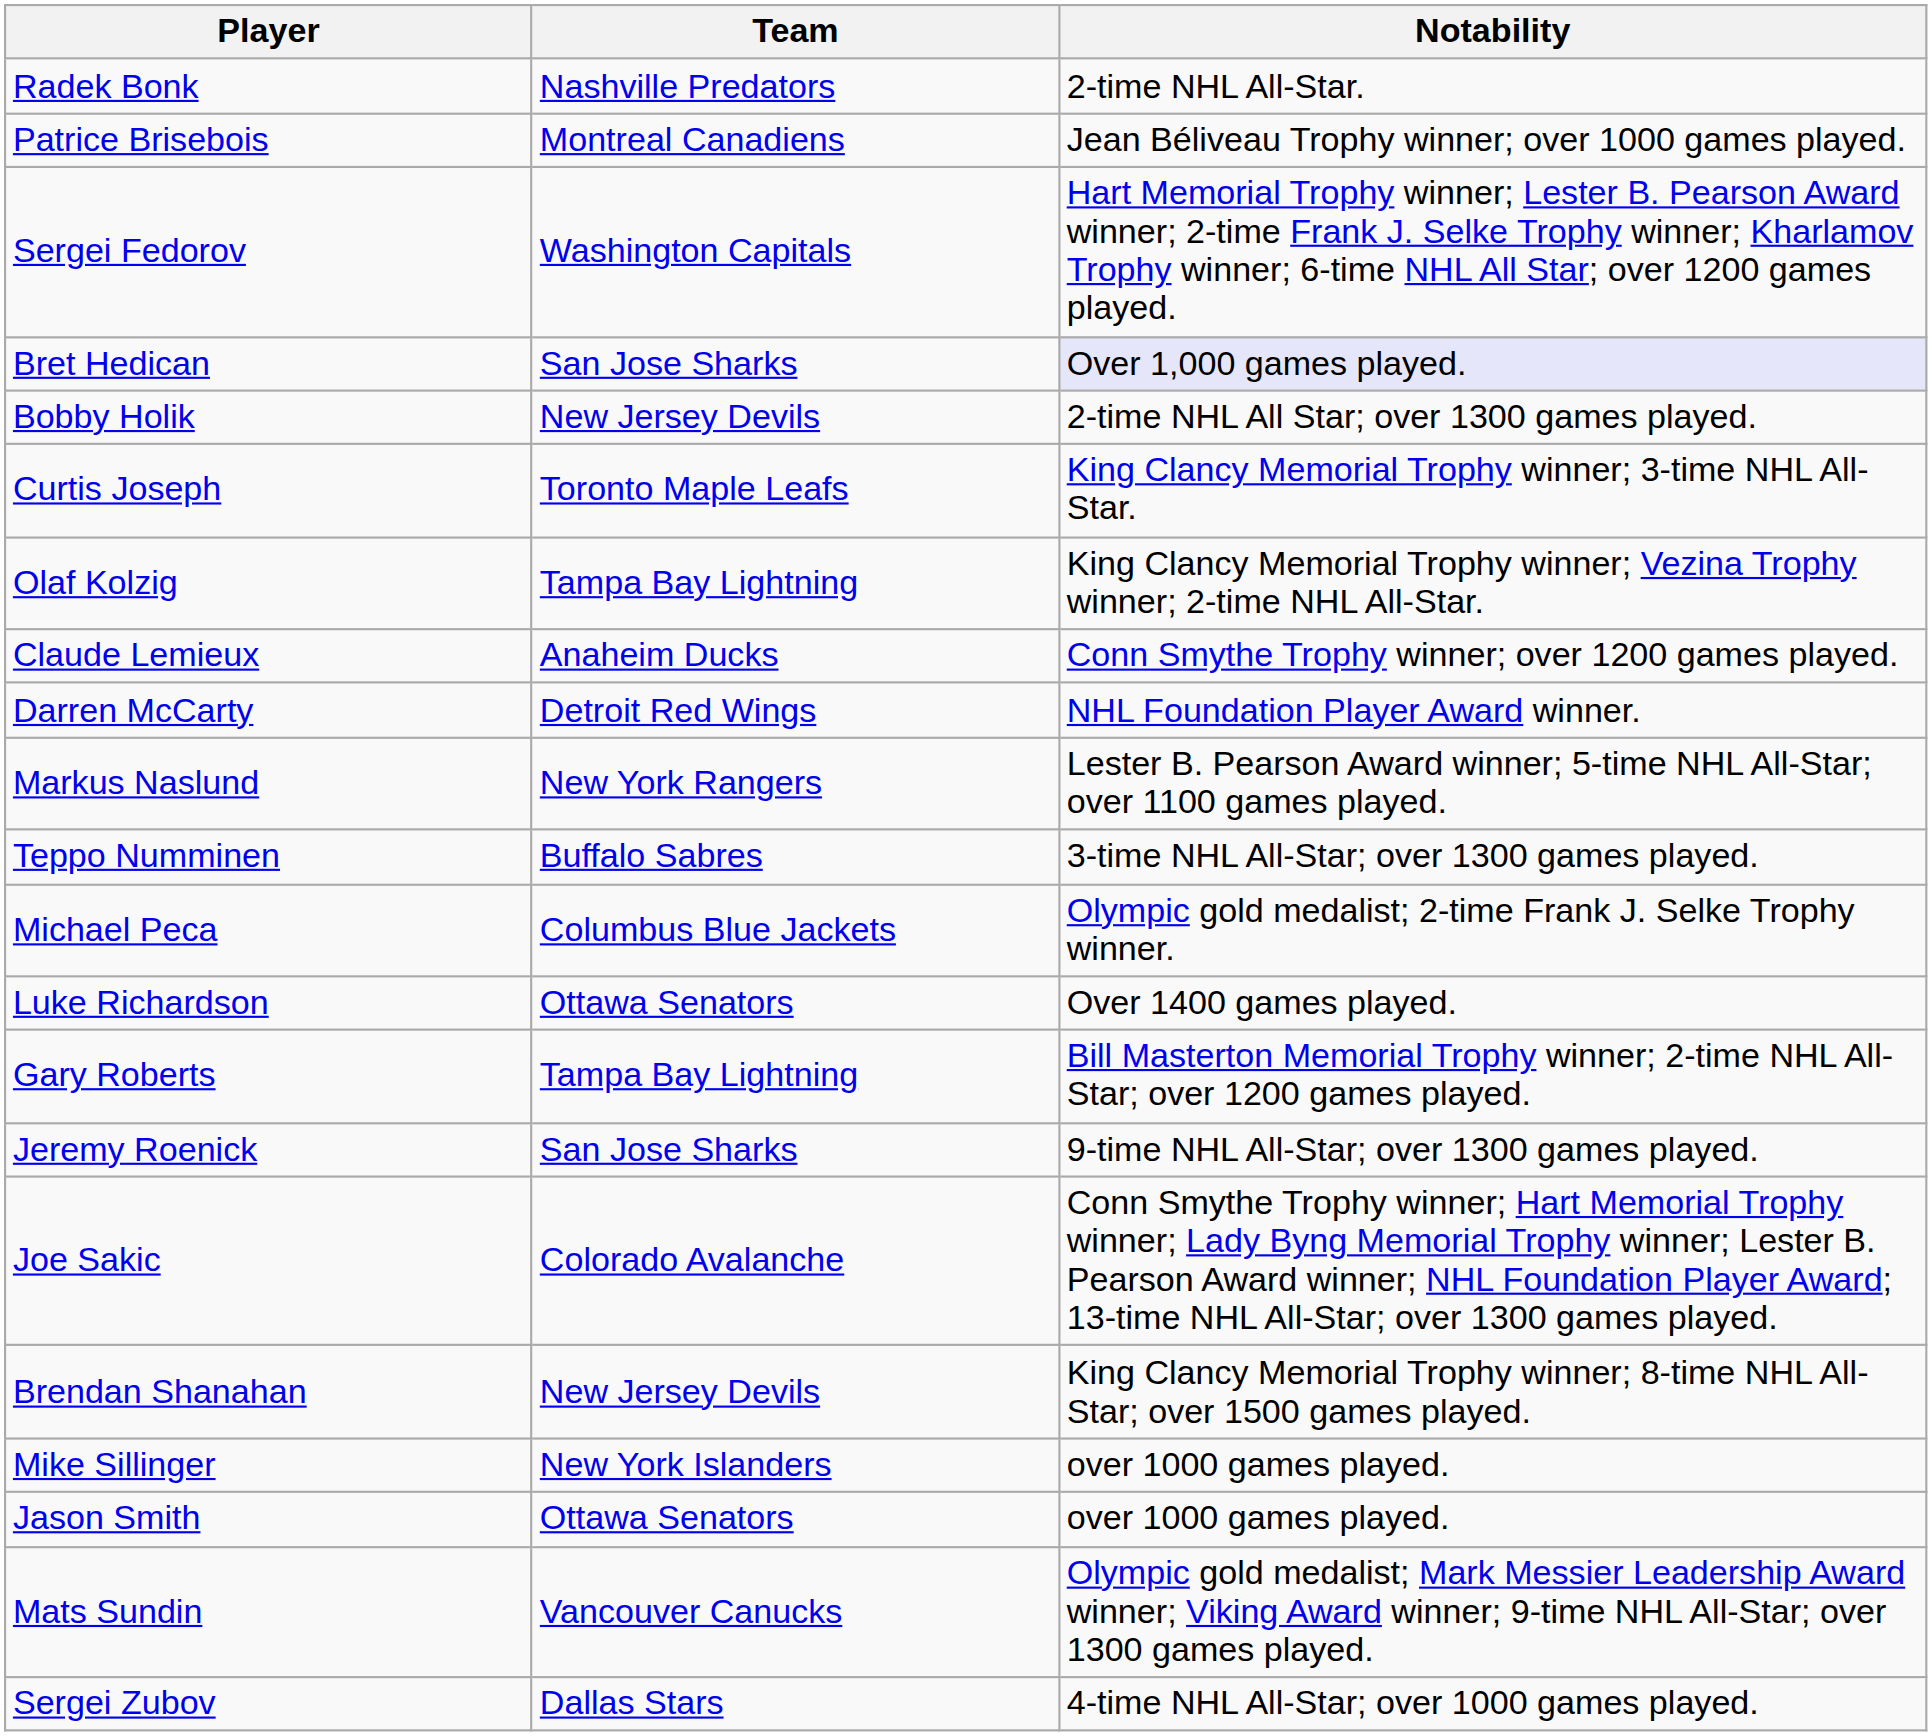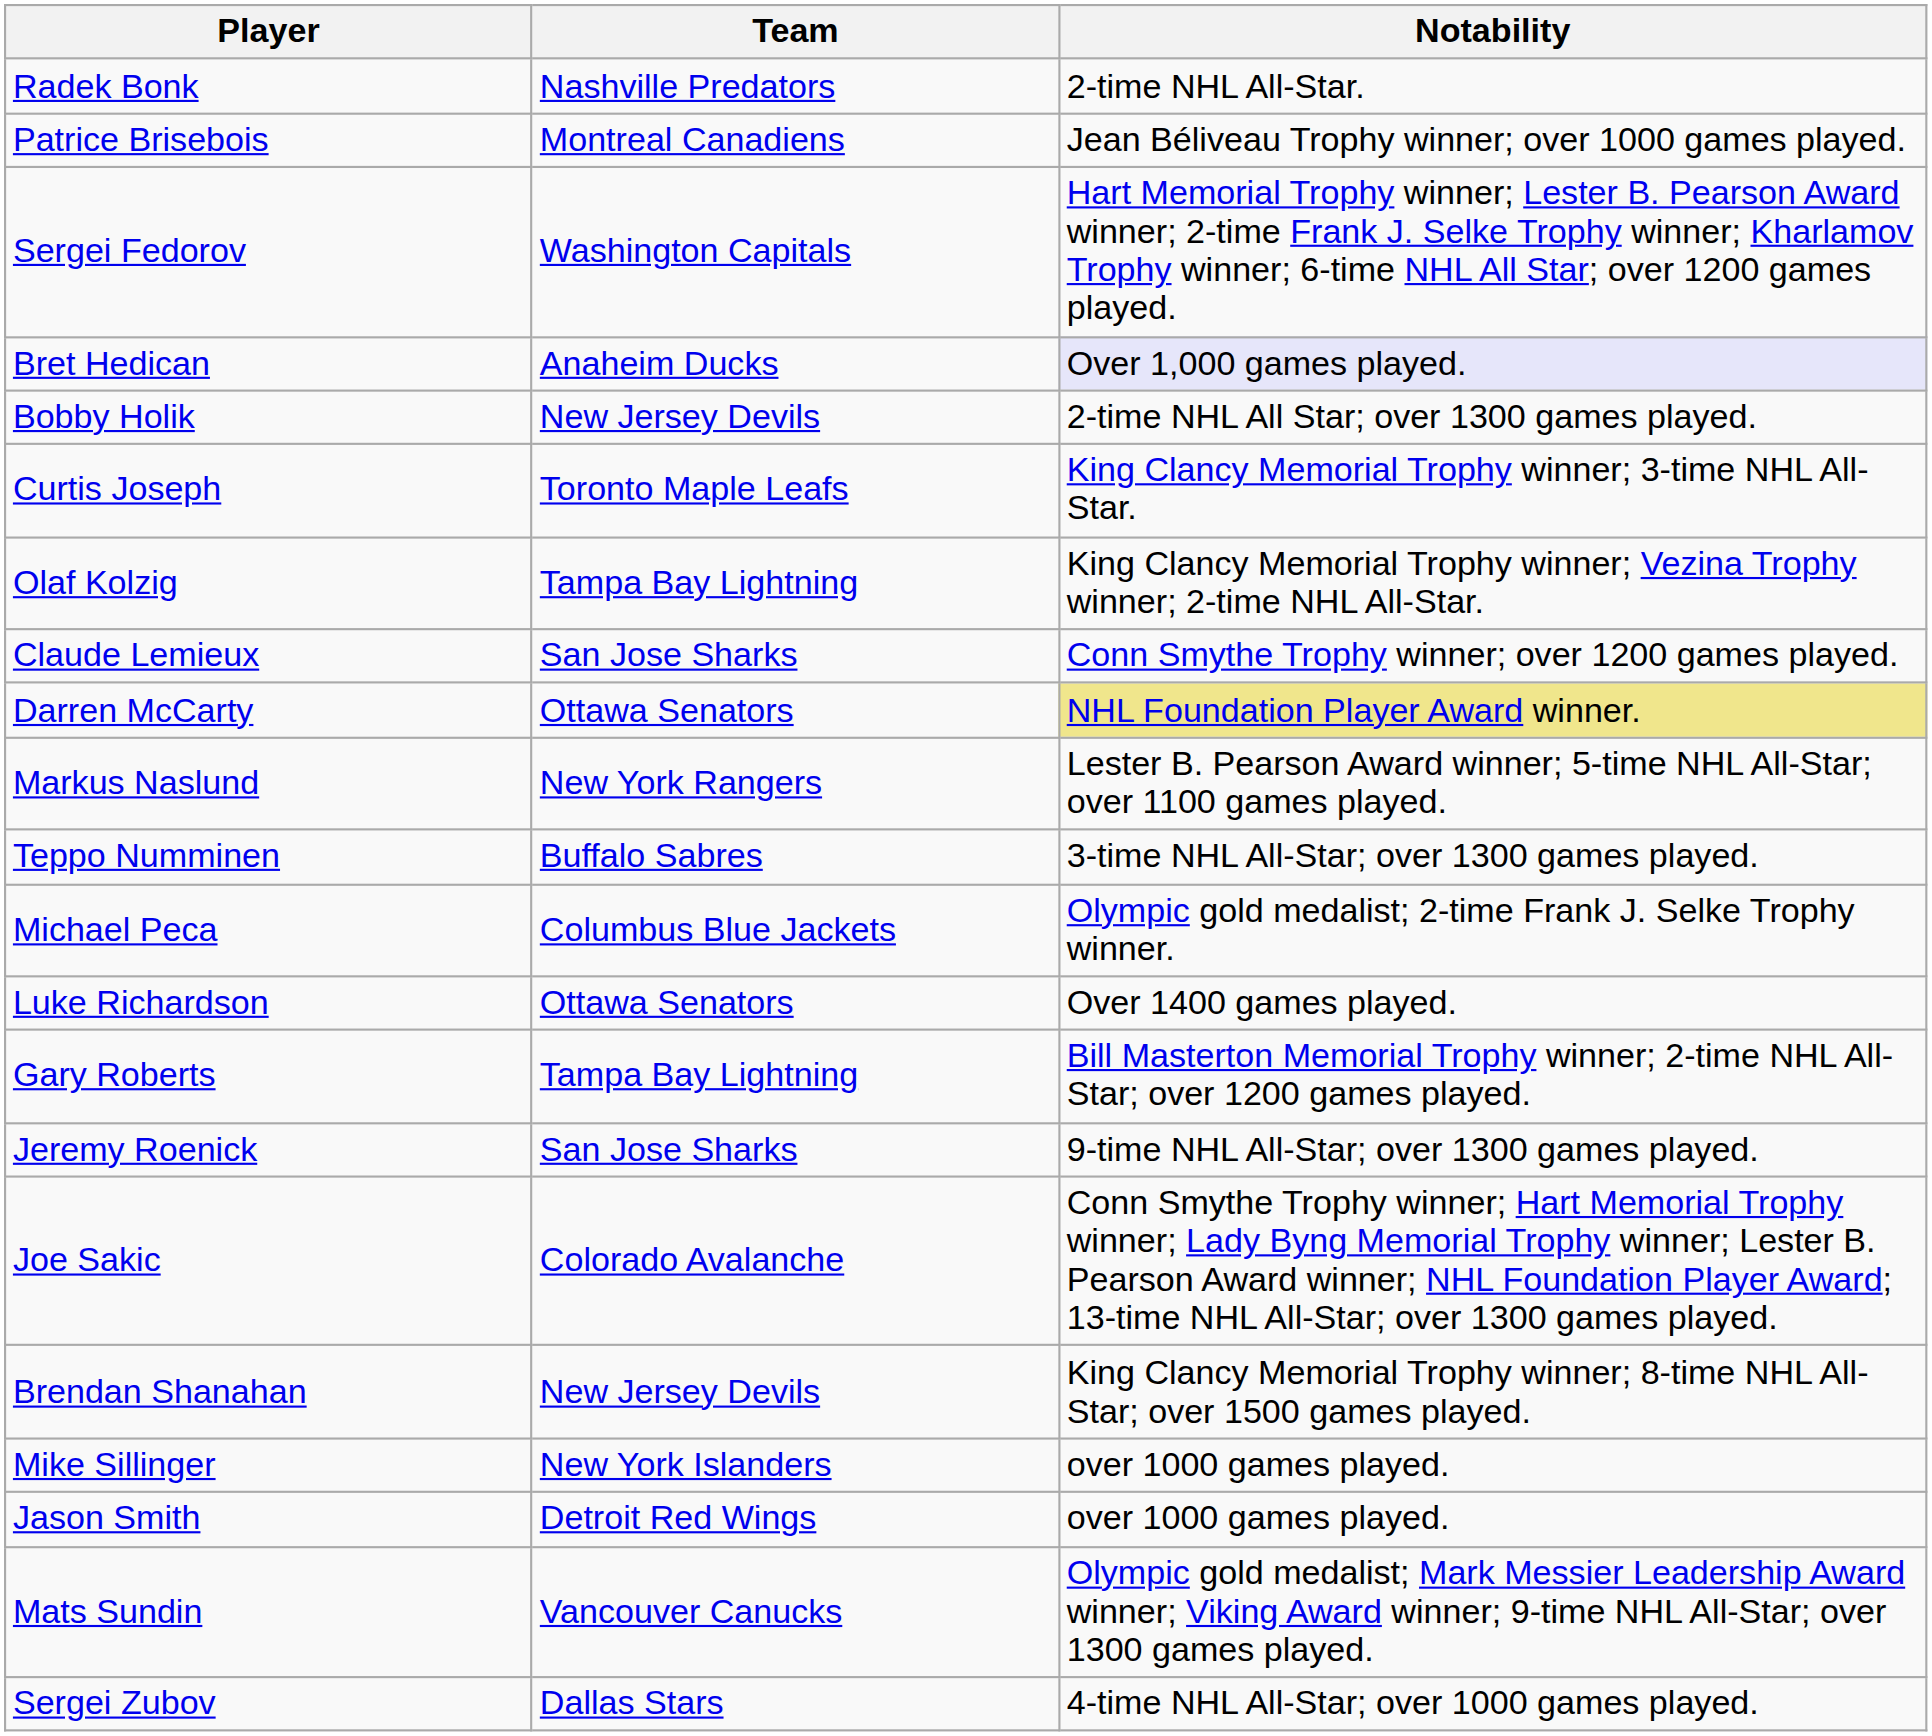 <table class="wikitable">
 <tr>
 <th style="width:15em">Player</th>
 <th style="width:15em">Team</th>
 <th style="width:25em">Notability</th>
 </tr>
 <tr>
 <td><a href='#'>Radek Bonk</a></td>
 <td><a href='#'>Nashville Predators</a></td>
 <td>2-time NHL All-Star.</td>
 </tr>
 <tr>
 <td><a href='#'>Patrice Brisebois</a></td>
 <td><a href='#'>Montreal Canadiens</a></td>
 <td>Jean Béliveau Trophy winner; over 1000 games played.</td>
 </tr>
 <tr>
 <td><a href='#'>Sergei Fedorov</a></td>
 <td><a href='#'>Washington Capitals</a></td>
 <td><a href='#'>Hart Memorial Trophy</a> winner; <a href='#'>Lester B. Pearson Award</a> winner; 2-time <a href='#'>Frank J. Selke Trophy</a> winner; <a href='#'>Kharlamov Trophy</a> winner; 6-time <a href='#'>NHL All Star</a>; over 1200 games played.</td>
 </tr>
 <tr>
 <td><a href='#'>Bret Hedican</a></td>
-<td><a href='#'>San Jose Sharks</a></td>
+<td><a href='#'>Anaheim Ducks</a></td>
 <td style="background: lavender;">Over 1,000 games played.</td>
 </tr>
 <tr>
 <td><a href='#'>Bobby Holik</a></td>
 <td><a href='#'>New Jersey Devils</a></td>
 <td>2-time NHL All Star; over 1300 games played.</td>
 </tr>
 <tr>
 <td><a href='#'>Curtis Joseph</a></td>
 <td><a href='#'>Toronto Maple Leafs</a></td>
 <td><a href='#'>King Clancy Memorial Trophy</a> winner; 3-time NHL All-Star.</td>
 </tr>
 <tr>
 <td><a href='#'>Olaf Kolzig</a></td>
 <td><a href='#'>Tampa Bay Lightning</a></td>
 <td>King Clancy Memorial Trophy winner; <a href='#'>Vezina Trophy</a> winner; 2-time NHL All-Star.</td>
 </tr>
 <tr>
 <td><a href='#'>Claude Lemieux</a></td>
-<td><a href='#'>Anaheim Ducks</a></td>
+<td><a href='#'>San Jose Sharks</a></td>
 <td><a href='#'>Conn Smythe Trophy</a> winner; over 1200 games played.</td>
 </tr>
 <tr>
 <td><a href='#'>Darren McCarty</a></td>
-<td><a href='#'>Detroit Red Wings</a></td>
-<td><a href='#'>NHL Foundation Player Award</a> winner.</td>
+<td><a href='#'>Ottawa Senators</a></td>
+<td style="background: khaki;"><a href='#'>NHL Foundation Player Award</a> winner.</td>
 </tr>
 <tr>
 <td><a href='#'>Markus Naslund</a></td>
 <td><a href='#'>New York Rangers</a></td>
 <td>Lester B. Pearson Award winner; 5-time NHL All-Star; over 1100 games played.</td>
 </tr>
 <tr>
 <td><a href='#'>Teppo Numminen</a></td>
 <td><a href='#'>Buffalo Sabres</a></td>
 <td>3-time NHL All-Star; over 1300 games played.</td>
 </tr>
 <tr>
 <td><a href='#'>Michael Peca</a></td>
 <td><a href='#'>Columbus Blue Jackets</a></td>
 <td><a href='#'>Olympic</a> gold medalist; 2-time Frank J. Selke Trophy winner.</td>
 </tr>
 <tr>
 <td><a href='#'>Luke Richardson</a></td>
 <td><a href='#'>Ottawa Senators</a></td>
 <td>Over 1400 games played.</td>
 </tr>
 <tr>
 <td><a href='#'>Gary Roberts</a></td>
 <td><a href='#'>Tampa Bay Lightning</a></td>
 <td><a href='#'>Bill Masterton Memorial Trophy</a> winner; 2-time NHL All-Star; over 1200 games played.</td>
 </tr>
 <tr>
 <td><a href='#'>Jeremy Roenick</a></td>
 <td><a href='#'>San Jose Sharks</a></td>
 <td>9-time NHL All-Star; over 1300 games played.</td>
 </tr>
 <tr>
 <td><a href='#'>Joe Sakic</a></td>
 <td><a href='#'>Colorado Avalanche</a></td>
 <td>Conn Smythe Trophy winner; <a href='#'>Hart Memorial Trophy</a> winner; <a href='#'>Lady Byng Memorial Trophy</a> winner; Lester B. Pearson Award winner; <a href='#'>NHL Foundation Player Award</a>; 13-time NHL All-Star; over 1300 games played.</td>
 </tr>
 <tr>
 <td><a href='#'>Brendan Shanahan</a></td>
 <td><a href='#'>New Jersey Devils</a></td>
 <td>King Clancy Memorial Trophy winner; 8-time NHL All-Star; over 1500 games played.</td>
 </tr>
 <tr>
 <td><a href='#'>Mike Sillinger</a></td>
 <td><a href='#'>New York Islanders</a></td>
 <td>over 1000 games played.</td>
 </tr>
 <tr>
 <td><a href='#'>Jason Smith</a></td>
-<td><a href='#'>Ottawa Senators</a></td>
+<td><a href='#'>Detroit Red Wings</a></td>
 <td>over 1000 games played.</td>
 </tr>
 <tr>
 <td><a href='#'>Mats Sundin</a></td>
 <td><a href='#'>Vancouver Canucks</a></td>
 <td><a href='#'>Olympic</a> gold medalist; <a href='#'>Mark Messier Leadership Award</a> winner; <a href='#'>Viking Award</a> winner; 9-time NHL All-Star; over 1300 games played.</td>
 </tr>
 <tr>
 <td><a href='#'>Sergei Zubov</a></td>
 <td><a href='#'>Dallas Stars</a></td>
 <td>4-time NHL All-Star; over 1000 games played.</td>
 </tr>
 </table>
